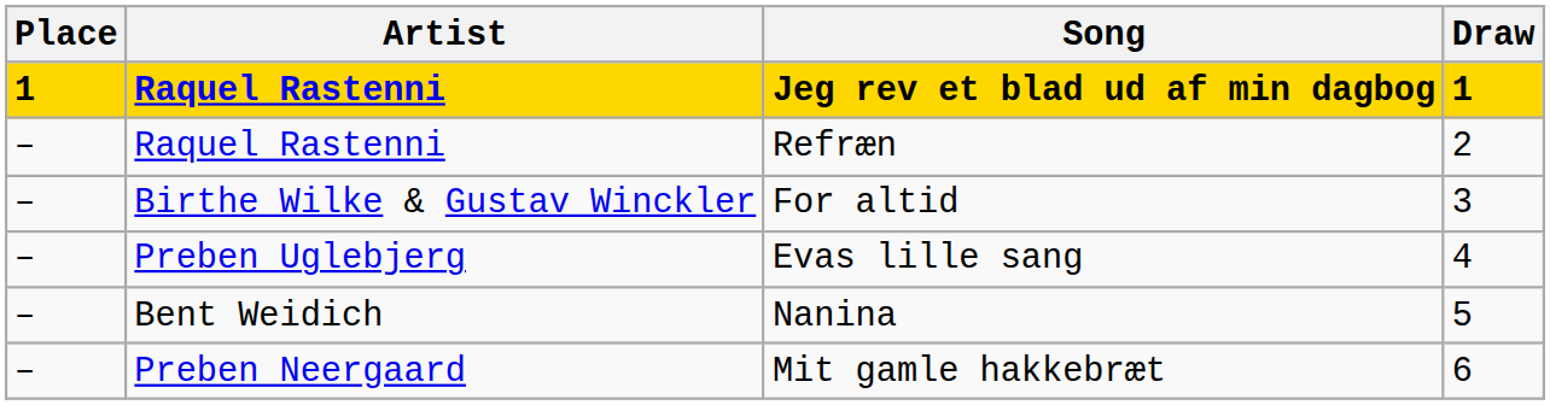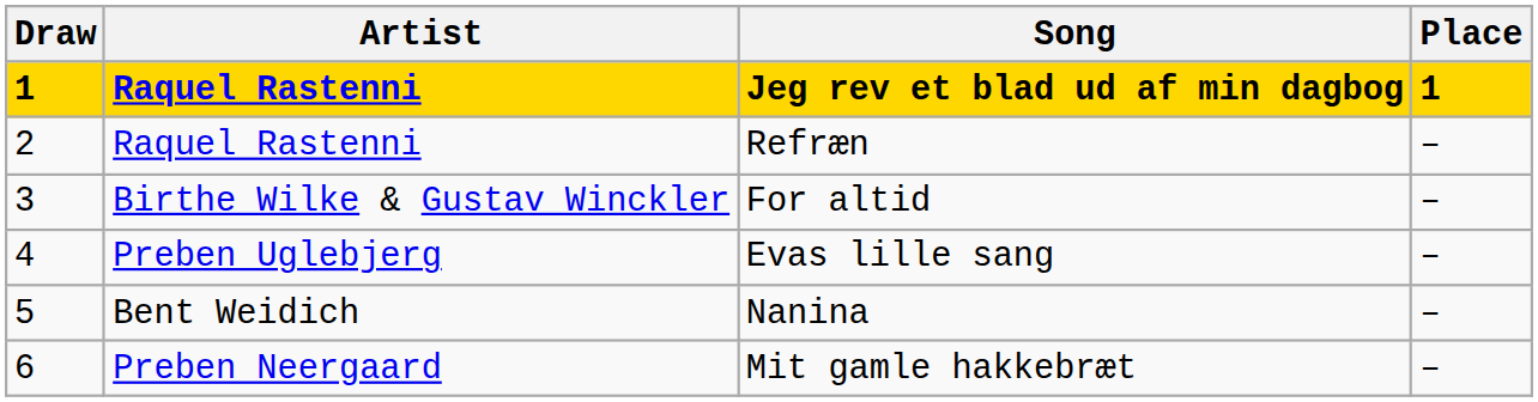 <table class="sortable wikitable">
 <tr>
-<th>Place</th>
+<th>Draw</th>
 <th>Artist</th>
 <th>Song</th>
-<th>Draw</th>
+<th>Place</th>
 </tr>
 <tr style="background:gold; font-weight:bold;">
 <td>1</td>
 <td><a href='#'>Raquel Rastenni</a></td>
 <td>Jeg rev et blad ud af min dagbog</td>
 <td>1</td>
 </tr>
 <tr>
-<td>–</td>
+<td>2</td>
 <td><a href='#'>Raquel Rastenni</a></td>
 <td>Refræn</td>
-<td>2</td>
+<td>–</td>
 </tr>
 <tr>
-<td>–</td>
+<td>3</td>
 <td><a href='#'>Birthe Wilke</a> & <a href='#'>Gustav Winckler</a></td>
 <td>For altid</td>
-<td>3</td>
+<td>–</td>
 </tr>
 <tr>
-<td>–</td>
+<td>4</td>
 <td><a href='#'>Preben Uglebjerg</a></td>
 <td>Evas lille sang</td>
-<td>4</td>
+<td>–</td>
 </tr>
 <tr>
-<td>–</td>
+<td>5</td>
 <td>Bent Weidich</td>
 <td>Nanina</td>
-<td>5</td>
+<td>–</td>
 </tr>
 <tr>
-<td>–</td>
+<td>6</td>
 <td><a href='#'>Preben Neergaard</a></td>
 <td>Mit gamle hakkebræt</td>
-<td>6</td>
+<td>–</td>
 </tr>
 </table>
